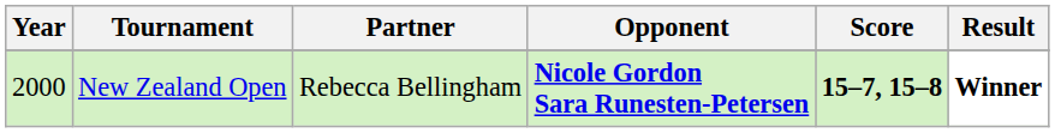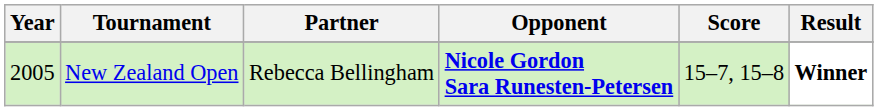 <table class="sortable wikitable" style="font-size: 90%;">
 <tr>
 <th>Year</th>
 <th>Tournament</th>
 <th>Partner</th>
 <th>Opponent</th>
 <th>Score</th>
 <th>Result</th>
 </tr>
 <tr>
 </tr>
 <tr style="background:#D4F1C5">
-<td align="center">2000</td>
+<td align="center">2005</td>
 <td align="left"><a href='#'>New Zealand Open</a></td>
 <td align="left"> Rebecca Bellingham</td>
 <td align="left"><strong> <a href='#'>Nicole Gordon</a> <br>  <a href='#'>Sara Runesten-Petersen</a></strong></td>
-<td align="left"><strong>15–7, 15–8</strong></td>
+<td align="left">15–7, 15–8</td>
 <td style="text-align: left; background:white"> <strong>Winner</strong></td>
 </tr>
 </table>
